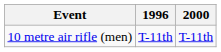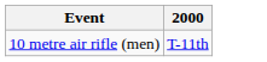 <table class="wikitable" style="text-align: center">
 <tr>
 <th>Event</th>
-<th>1996</th>
 <th>2000</th>
 </tr>
 <tr>
 <td align=left><a href='#'>10 metre air rifle</a> (men)</td>
 <td><a href='#'>T-11th</a></td>
-<td><a href='#'>T-11th</a></td>
 </tr>
 </table>
